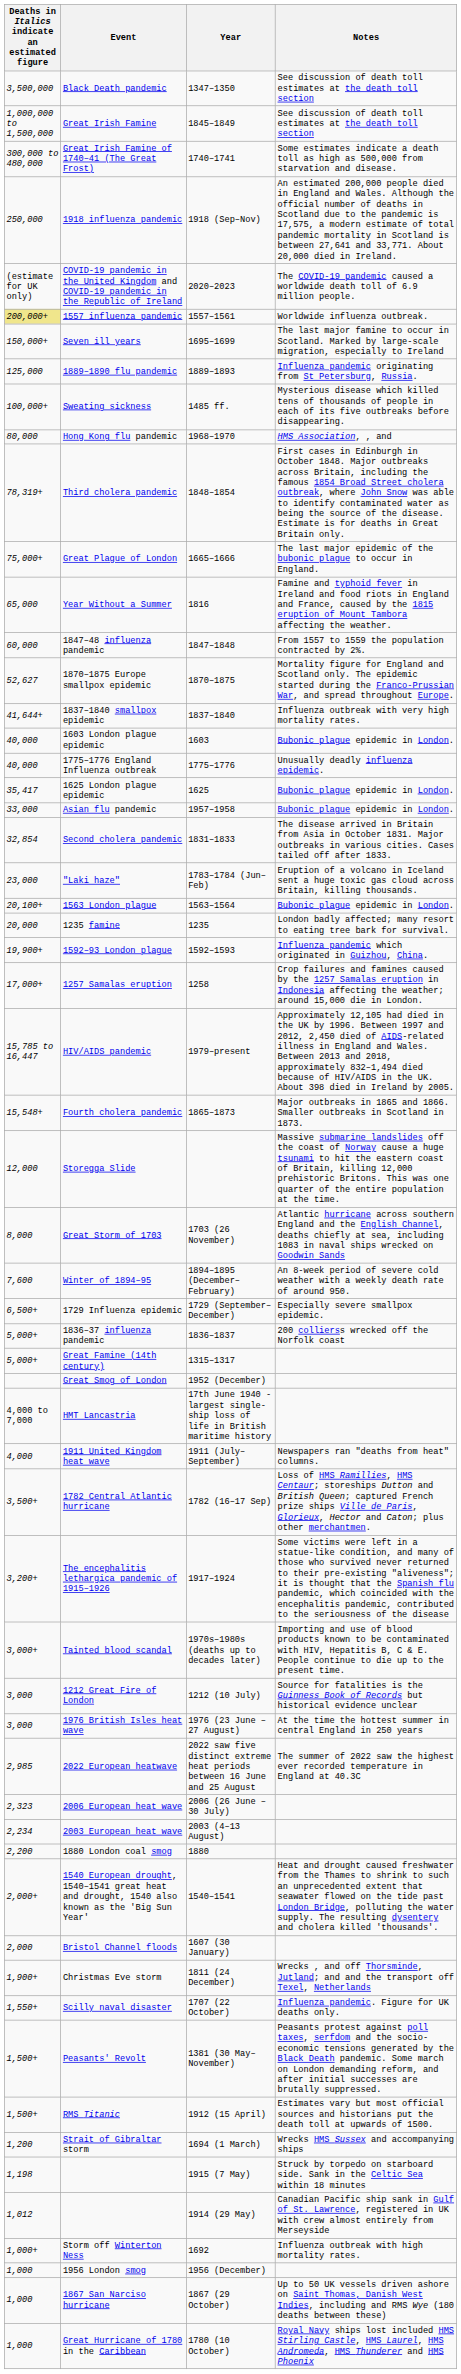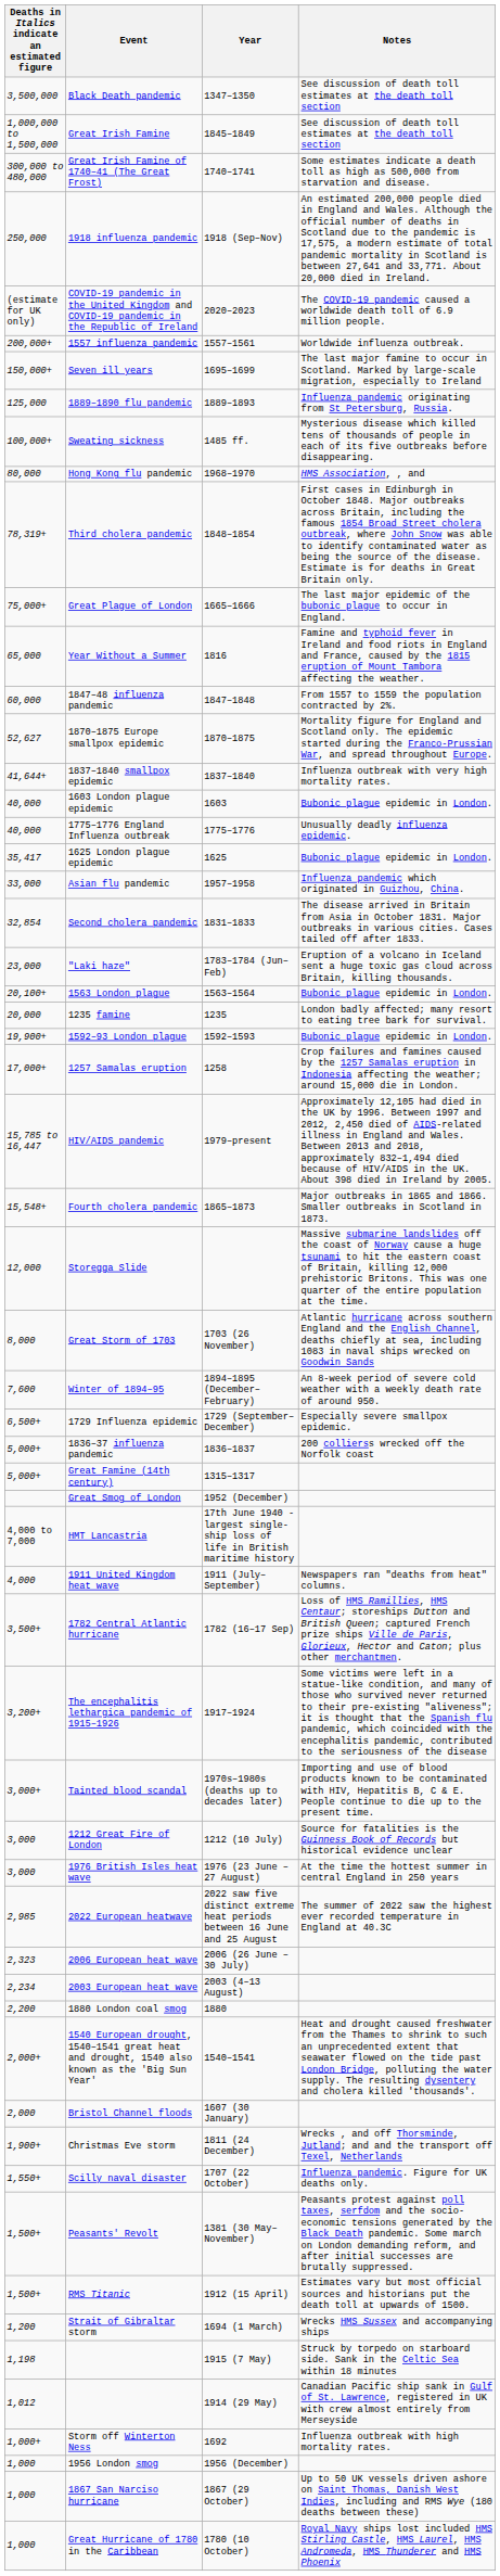 <table class="wikitable sortable" style="font-size:90%;">
 <tr>
 <th data-sort-type="number">Deaths in<div><em>Italics</em> indicate an <br>estimated figure</div></th>
 <th>Event</th>
 <th>Year</th>
 <th>Notes</th>
 </tr>
 <tr>
 <td><em>3,500,000</em></td>
 <td><a href='#'>Black Death pandemic</a></td>
 <td>1347–1350</td>
 <td>See discussion of death toll estimates at <a href='#'>the death toll section</a></td>
 </tr>
 <tr>
 <td><em>1,000,000 to 1,500,000</em></td>
 <td><a href='#'>Great Irish Famine</a></td>
 <td>1845–1849</td>
 <td>See discussion of death toll estimates at <a href='#'> the death toll section</a></td>
 </tr>
 <tr>
 <td><em>300,000 to 480,000</em></td>
 <td><a href='#'>Great Irish Famine of 1740–41 (The Great Frost)</a></td>
 <td>1740–1741</td>
 <td>Some estimates indicate a death toll as high as 500,000 from starvation and disease.</td>
 </tr>
 <tr>
 <td><em>250,000</em></td>
 <td><a href='#'>1918 influenza pandemic</a></td>
 <td>1918 (Sep–Nov)</td>
 <td>An estimated 200,000 people died in England and Wales. Although the official number of deaths in Scotland due to the pandemic is 17,575, a modern estimate of total pandemic mortality in Scotland is between 27,641 and 33,771. About 20,000 died in Ireland.</td>
 </tr>
 <tr>
 <td> (estimate for UK only)</td>
 <td><a href='#'>COVID-19 pandemic in the United Kingdom</a> and <a href='#'>COVID-19 pandemic in the Republic of Ireland</a></td>
 <td>2020–2023</td>
 <td>The <a href='#'>COVID-19 pandemic</a> caused a worldwide death toll of 6.9 million people.</td>
 </tr>
 <tr>
-<td style="background: khaki;"><em>200,000+</em></td>
+<td><em>200,000+</em></td>
 <td><a href='#'>1557 influenza pandemic</a></td>
 <td>1557–1561</td>
 <td>Worldwide influenza outbreak.</td>
 </tr>
 <tr>
 <td><em>150,000+</em></td>
 <td><a href='#'>Seven ill years</a></td>
 <td>1695–1699</td>
 <td>The last major famine to occur in Scotland. Marked by large-scale migration, especially to Ireland</td>
 </tr>
 <tr>
 <td><em>125,000</em></td>
 <td><a href='#'>1889–1890 flu pandemic</a></td>
 <td>1889–1893</td>
 <td><a href='#'>Influenza pandemic</a> originating from <a href='#'>St Petersburg</a>, <a href='#'>Russia</a>.</td>
 </tr>
 <tr>
 <td><em>100,000+</em></td>
 <td style="white-space: nowrap"><a href='#'>Sweating sickness </a></td>
 <td>1485 ff.</td>
 <td>Mysterious disease which killed tens of thousands of people in each of its five outbreaks before disappearing.</td>
 </tr>
 <tr>
 <td><em>80,000</em></td>
 <td><a href='#'>Hong Kong flu</a> pandemic</td>
 <td>1968–1970</td>
 <td><a href='#'><em>HMS Association</em></a>, ,  and </td>
 </tr>
 <tr>
 <td><em>78,319+</em></td>
 <td><a href='#'>Third cholera pandemic</a></td>
 <td>1848–1854</td>
 <td>First cases in Edinburgh in October 1848. Major outbreaks across Britain, including the famous <a href='#'>1854 Broad Street cholera outbreak</a>, where <a href='#'>John Snow</a> was able to identify contaminated water as being the source of the disease. Estimate is for deaths in Great Britain only.</td>
 </tr>
 <tr>
 <td><em>75,000+</em></td>
 <td><a href='#'>Great Plague of London</a></td>
 <td>1665–1666</td>
 <td>The last major epidemic of the <a href='#'>bubonic plague</a> to occur in England.</td>
 </tr>
 <tr>
 <td><em>65,000</em></td>
 <td><a href='#'>Year Without a Summer</a></td>
 <td>1816</td>
 <td>Famine and <a href='#'>typhoid fever</a> in Ireland and food riots in England and France, caused by the <a href='#'>1815 eruption of Mount Tambora</a> affecting the weather.</td>
 </tr>
 <tr>
 <td><em>60,000</em></td>
 <td>1847–48 <a href='#'>influenza</a> pandemic</td>
 <td>1847–1848</td>
 <td>From 1557 to 1559 the population contracted by 2%.</td>
 </tr>
 <tr>
 <td><em>52,627</em></td>
 <td>1870–1875 Europe smallpox epidemic</td>
 <td>1870–1875</td>
 <td>Mortality figure for England and Scotland only. The epidemic started during the <a href='#'>Franco-Prussian War</a>, and spread throughout <a href='#'>Europe</a>.</td>
 </tr>
 <tr>
 <td><em>41,644+</em></td>
 <td>1837–1840 <a href='#'>smallpox</a> epidemic</td>
 <td>1837–1840</td>
 <td>Influenza outbreak with very high mortality rates.</td>
 </tr>
 <tr>
 <td><em>40,000</em></td>
 <td>1603 London plague epidemic</td>
 <td>1603</td>
 <td><a href='#'>Bubonic plague</a> epidemic in <a href='#'>London</a>.</td>
 </tr>
 <tr>
 <td><em>40,000</em></td>
 <td>1775–1776 England Influenza outbreak</td>
 <td>1775–1776</td>
 <td>Unusually deadly <a href='#'>influenza</a> <a href='#'>epidemic</a>.</td>
 </tr>
 <tr>
 <td><em>35,417</em></td>
 <td>1625 London plague epidemic</td>
 <td>1625</td>
 <td><a href='#'>Bubonic plague</a> epidemic in <a href='#'>London</a>.</td>
 </tr>
 <tr>
 <td><em>33,000</em></td>
 <td><a href='#'>Asian flu</a> pandemic</td>
 <td>1957–1958</td>
-<td><a href='#'>Bubonic plague</a> epidemic in <a href='#'>London</a>.</td>
+<td><a href='#'>Influenza pandemic</a> which originated in <a href='#'>Guizhou</a>, <a href='#'>China</a>.</td>
 </tr>
 <tr>
 <td><em>32,854</em></td>
 <td><a href='#'>Second cholera pandemic</a></td>
 <td>1831–1833</td>
 <td>The disease arrived in Britain from Asia in October 1831. Major outbreaks in various cities. Cases tailed off after 1833.</td>
 </tr>
 <tr>
 <td><em>23,000</em></td>
 <td><a href='#'>"Laki haze"</a></td>
 <td>1783–1784 (Jun–Feb)</td>
 <td>Eruption of a volcano in Iceland sent a huge toxic gas cloud across Britain, killing thousands.</td>
 </tr>
 <tr>
 <td><em>20,100+</em></td>
 <td><a href='#'>1563 London plague</a></td>
 <td>1563–1564</td>
 <td><a href='#'>Bubonic plague</a> epidemic in <a href='#'>London</a>.</td>
 </tr>
 <tr>
 <td><em>20,000</em></td>
 <td>1235 <a href='#'>famine</a></td>
 <td>1235</td>
 <td>London badly affected; many resort to eating tree bark for survival.</td>
 </tr>
 <tr>
 <td><em>19,900+</em></td>
 <td><a href='#'>1592–93 London plague</a></td>
 <td>1592–1593</td>
-<td><a href='#'>Influenza pandemic</a> which originated in <a href='#'>Guizhou</a>, <a href='#'>China</a>.</td>
+<td><a href='#'>Bubonic plague</a> epidemic in <a href='#'>London</a>.</td>
 </tr>
 <tr>
 <td><em>17,000+</em></td>
 <td><a href='#'>1257 Samalas eruption</a></td>
 <td>1258</td>
 <td>Crop failures and famines caused by the <a href='#'>1257 Samalas eruption</a> in <a href='#'>Indonesia</a> affecting the weather; around 15,000 die in London.</td>
 </tr>
 <tr>
 <td><em>15,785 to 16,447</em></td>
 <td><a href='#'>HIV/AIDS pandemic</a></td>
 <td>1979–present</td>
 <td>Approximately 12,105 had died in the UK by 1996. Between 1997 and 2012, 2,450 died of <a href='#'>AIDS</a>-related illness in England and Wales. Between 2013 and 2018, approximately 832–1,494 died because of HIV/AIDS in the UK. About 398 died in Ireland by 2005.</td>
 </tr>
 <tr>
 <td><em>15,548+</em></td>
 <td><a href='#'>Fourth cholera pandemic</a></td>
 <td>1865–1873</td>
 <td>Major outbreaks in 1865 and 1866. Smaller outbreaks in Scotland in 1873.</td>
 </tr>
 <tr>
 <td><em>12,000</em></td>
 <td><a href='#'>Storegga Slide</a></td>
 <td></td>
 <td>Massive <a href='#'>submarine landslides</a> off the coast of <a href='#'>Norway</a> cause a huge <a href='#'>tsunami</a> to hit the eastern coast of Britain, killing 12,000 prehistoric Britons. This was one quarter of the entire population at the time.</td>
 </tr>
 <tr>
 <td><em>8,000</em></td>
 <td><a href='#'>Great Storm of 1703</a></td>
 <td>1703 (26 November)</td>
 <td>Atlantic <a href='#'>hurricane</a> across southern England and the <a href='#'>English Channel</a>, deaths chiefly at sea, including 1083 in naval ships wrecked on <a href='#'>Goodwin Sands</a></td>
 </tr>
 <tr>
 <td><em>7,600</em></td>
 <td><a href='#'>Winter of 1894–95</a></td>
 <td>1894–1895 (December–February)</td>
 <td>An 8-week period of severe cold weather with a weekly death rate of around 950.</td>
 </tr>
 <tr>
 <td><em>6,500+</em></td>
 <td>1729 Influenza epidemic</td>
 <td>1729 (September–December)</td>
 <td>Especially severe smallpox epidemic.</td>
 </tr>
 <tr>
 <td><em>5,000+</em></td>
 <td>1836–37 <a href='#'>influenza</a> pandemic</td>
 <td>1836–1837</td>
 <td>200 <a href='#'>colliers</a>s wrecked off the Norfolk coast</td>
 </tr>
 <tr>
 <td><em>5,000+</em></td>
 <td><a href='#'>Great Famine (14th century)</a></td>
 <td>1315–1317</td>
 <td></td>
 </tr>
 <tr>
 <td></td>
 <td><a href='#'>Great Smog of London</a></td>
 <td>1952 (December)</td>
 <td></td>
 </tr>
 <tr>
 <td>4,000 to 7,000</td>
 <td><a href='#'>HMT Lancastria</a></td>
 <td>17th June 1940 - largest single-ship loss of life in British maritime history</td>
 <td></td>
 </tr>
 <tr>
 <td><em>4,000</em></td>
 <td><a href='#'>1911 United Kingdom heat wave</a></td>
 <td>1911 (July–September)</td>
 <td>Newspapers ran "deaths from heat" columns.</td>
 </tr>
 <tr>
 <td><em>3,500+</em></td>
 <td><a href='#'>1782 Central Atlantic hurricane</a></td>
 <td>1782 (16–17 Sep)</td>
 <td>Loss of <a href='#'>HMS <em>Ramillies</em></a>, <a href='#'>HMS <em>Centaur</em></a>; storeships <em>Dutton</em> and <em>British Queen</em>; captured French prize ships <a href='#'><em>Ville de Paris</em></a>, <em><a href='#'>Glorieux</a></em>, <em>Hector</em> and <em>Caton</em>; plus other <a href='#'>merchantmen</a>.</td>
 </tr>
 <tr>
 <td><em>3,200+</em></td>
 <td><a href='#'>The encephalitis lethargica pandemic of 1915–1926</a></td>
 <td>1917–1924</td>
 <td>Some victims were left in a statue-like condition, and many of those who survived never returned to their pre-existing "aliveness"; it is thought that the <a href='#'>Spanish flu</a> pandemic, which coincided with the encephalitis pandemic, contributed to the seriousness of the disease</td>
 </tr>
 <tr>
 <td><em>3,000+</em></td>
 <td><a href='#'>Tainted blood scandal</a></td>
 <td>1970s–1980s (deaths up to decades later)</td>
 <td>Importing and use of blood products known to be contaminated with HIV, Hepatitis B, C & E. People continue to die up to the present time.</td>
 </tr>
 <tr>
 <td><em>3,000</em></td>
 <td><a href='#'>1212 Great Fire of London</a></td>
 <td>1212 (10 July)</td>
 <td>Source for fatalities is the <em><a href='#'>Guinness Book of Records</a></em> but historical evidence unclear</td>
 </tr>
 <tr>
 <td><em>3,000</em></td>
 <td><a href='#'>1976 British Isles heat wave</a></td>
 <td>1976 (23 June – 27 August)</td>
 <td>At the time the hottest summer in central England in 250 years</td>
 </tr>
 <tr>
 <td><em>2,985</em></td>
 <td><a href='#'>2022 European heatwave</a></td>
 <td>2022 saw five distinct extreme heat periods between 16 June and 25 August</td>
 <td>The summer of 2022 saw the highest ever recorded temperature in England at 40.3C</td>
 </tr>
 <tr>
 <td><em>2,323</em></td>
 <td><a href='#'>2006 European heat wave</a></td>
 <td>2006 (26 June – 30 July)</td>
 </tr>
 <tr>
 <td><em>2,234</em> </td>
 <td><a href='#'>2003 European heat wave</a></td>
 <td>2003 (4–13 August)</td>
 <td></td>
 </tr>
 <tr>
 <td><em>2,200</em></td>
 <td>1880 London coal <a href='#'>smog</a></td>
 <td>1880</td>
 <td></td>
 </tr>
 <tr>
 <td><em>2,000+</em></td>
 <td><a href='#'>1540 European drought</a>, 1540–1541 great heat and drought, 1540 also known as the 'Big Sun Year'</td>
 <td>1540–1541</td>
 <td>Heat and drought caused freshwater from the Thames to shrink to such an unprecedented extent that seawater flowed on the tide past <a href='#'>London Bridge</a>, polluting the water supply. The resulting <a href='#'>dysentery</a> and cholera killed 'thousands'.</td>
 </tr>
 <tr>
 <td><em>2,000</em></td>
 <td><a href='#'>Bristol Channel floods</a></td>
 <td>1607 (30 January)</td>
 <td></td>
 </tr>
 <tr>
 <td><em>1,900+</em></td>
 <td>Christmas Eve storm</td>
 <td>1811 (24 December)</td>
 <td>Wrecks ,  and  off <a href='#'>Thorsminde</a>, <a href='#'>Jutland</a>; and  and the transport  off <a href='#'>Texel</a>, <a href='#'>Netherlands</a></td>
 </tr>
 <tr>
 <td><em>1,550+</em></td>
 <td><a href='#'>Scilly naval disaster</a></td>
 <td>1707 (22 October)</td>
 <td><a href='#'>Influenza pandemic</a>. Figure for UK deaths only.</td>
 </tr>
 <tr>
 <td><em>1,500+</em></td>
 <td><a href='#'>Peasants' Revolt</a></td>
 <td>1381 (30 May–November)</td>
 <td>Peasants protest against <a href='#'>poll taxes</a>, <a href='#'>serfdom</a> and the socio-economic tensions generated by the <a href='#'>Black Death</a> pandemic. Some march on London demanding reform, and after initial successes are brutally suppressed.</td>
 </tr>
 <tr>
 <td><em>1,500+</em></td>
 <td><a href='#'>RMS <em>Titanic</em></a></td>
 <td>1912 (15 April)</td>
 <td>Estimates vary but most official sources and historians put the death toll at upwards of 1500.</td>
 </tr>
 <tr>
 <td><em>1,200</em></td>
 <td><a href='#'>Strait of Gibraltar</a> storm</td>
 <td>1694 (1 March)</td>
 <td>Wrecks <a href='#'>HMS <em>Sussex</em></a> and accompanying ships</td>
 </tr>
 <tr>
 <td><em>1,198</em></td>
 <td></td>
 <td>1915 (7 May)</td>
 <td>Struck by torpedo on starboard side. Sank in the <a href='#'>Celtic Sea</a> within 18 minutes</td>
 </tr>
 <tr>
 <td><em>1,012</em></td>
 <td></td>
 <td>1914 (29 May)</td>
 <td>Canadian Pacific ship sank in <a href='#'>Gulf of St. Lawrence</a>, registered in UK with crew almost entirely from Merseyside</td>
 </tr>
 <tr>
 <td><em>1,000+</em></td>
 <td>Storm off <a href='#'>Winterton Ness</a></td>
 <td>1692</td>
 <td>Influenza outbreak with high mortality rates.</td>
 </tr>
 <tr>
 <td><em>1,000</em></td>
 <td>1956 London <a href='#'>smog</a></td>
 <td>1956 (December)</td>
 <td></td>
 </tr>
 <tr>
 <td><em>1,000</em></td>
 <td><a href='#'>1867 San Narciso hurricane</a></td>
 <td>1867 (29 October)</td>
 <td>Up to 50 UK vessels driven ashore on <a href='#'>Saint Thomas, Danish West Indies</a>, including  and RMS <em>Wye</em> (180 deaths between these)</td>
 </tr>
 <tr>
 <td><em>1,000</em></td>
 <td><a href='#'>Great Hurricane of 1780</a> in the <a href='#'>Caribbean</a></td>
 <td>1780 (10 October)</td>
 <td><a href='#'>Royal Navy</a> ships lost included <a href='#'>HMS <em>Stirling Castle</em></a>, <a href='#'>HMS <em>Laurel</em></a>, <a href='#'>HMS <em>Andromeda</em></a>, <a href='#'>HMS <em>Thunderer</em></a> and <a href='#'>HMS <em>Phoenix</em></a></td>
 </tr>
 </table>
